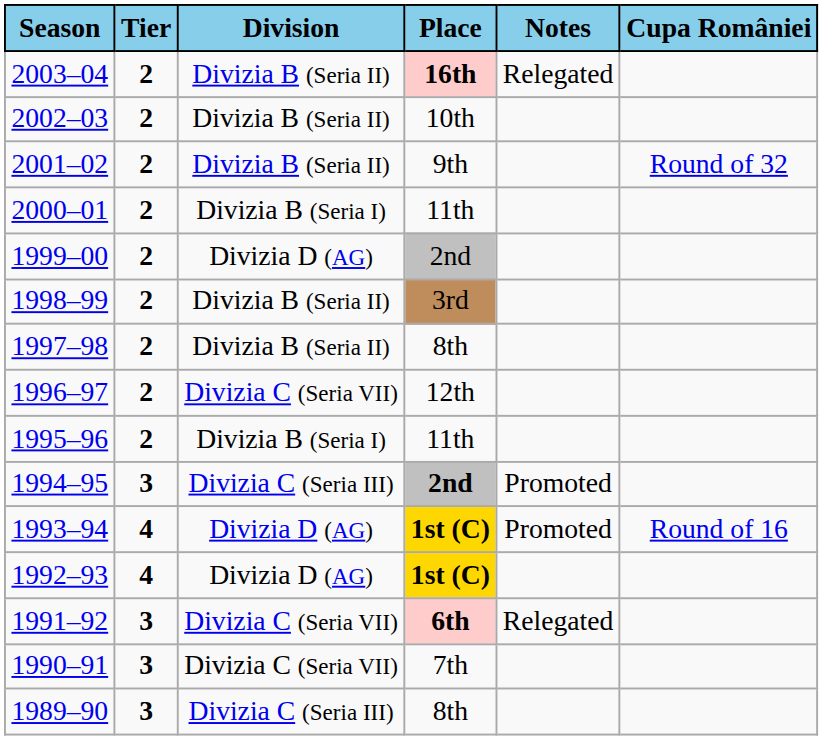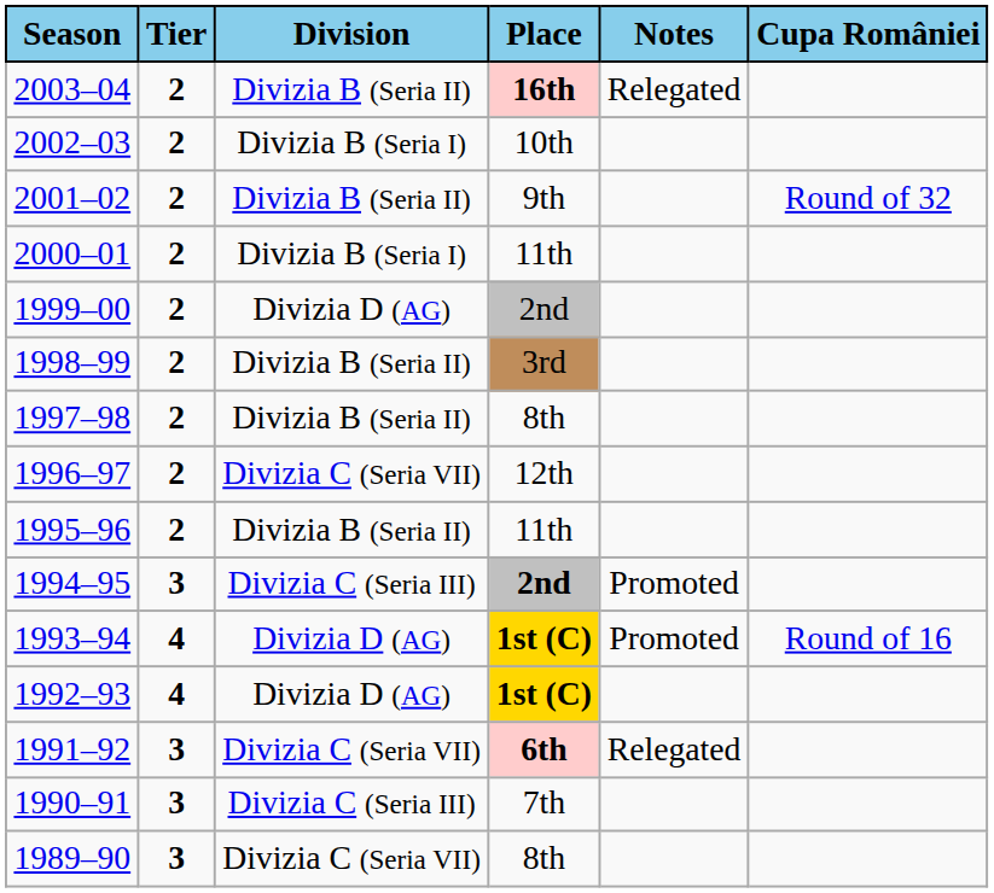 <table class="wikitable" style="text-align:center; font-size:90%">
 <tr>
 <th style="background:#87CEEB;color:#000000;border:1px solid #000000;">Season</th>
 <th style="background:#87CEEB;color:#000000;border:1px solid #000000;">Tier</th>
 <th style="background:#87CEEB;color:#000000;border:1px solid #000000;">Division</th>
 <th style="background:#87CEEB;color:#000000;border:1px solid #000000;">Place</th>
 <th style="background:#87CEEB;color:#000000;border:1px solid #000000;">Notes</th>
 <th style="background:#87CEEB;color:#000000;border:1px solid #000000;">Cupa României</th>
 </tr>
 <tr>
 <td><a href='#'>2003–04</a></td>
 <td><strong>2</strong></td>
 <td><a href='#'>Divizia B</a> <small>(Seria II)</small></td>
 <td align=center bgcolor=#FFCCCC><strong>16th</strong></td>
 <td>Relegated</td>
 <td></td>
 </tr>
 <tr>
 <td><a href='#'>2002–03</a></td>
 <td><strong>2</strong></td>
-<td>Divizia B <small>(Seria II)</small></td>
+<td>Divizia B <small>(Seria I)</small></td>
 <td>10th</td>
 <td></td>
 <td></td>
 </tr>
 <tr>
 <td><a href='#'>2001–02</a></td>
 <td><strong>2</strong></td>
 <td><a href='#'>Divizia B</a> <small>(Seria II)</small></td>
 <td>9th</td>
 <td></td>
 <td><a href='#'>Round of 32</a></td>
 </tr>
 <tr>
 <td><a href='#'>2000–01</a></td>
 <td><strong>2</strong></td>
 <td>Divizia B <small>(Seria I)</small></td>
 <td>11th</td>
 <td></td>
 <td></td>
 </tr>
 <tr>
 <td><a href='#'>1999–00</a></td>
 <td><strong>2</strong></td>
 <td>Divizia D <small>(<a href='#'>AG</a>)</small></td>
 <td align=center bgcolor=silver>2nd</td>
 <td></td>
 <td></td>
 </tr>
 <tr>
 <td><a href='#'>1998–99</a></td>
 <td><strong>2</strong></td>
 <td>Divizia B <small>(Seria II)</small></td>
 <td align=center bgcolor=#BF8D5B>3rd</td>
 <td></td>
 <td></td>
 </tr>
 <tr>
 <td><a href='#'>1997–98</a></td>
 <td><strong>2</strong></td>
 <td>Divizia B <small>(Seria II)</small></td>
 <td>8th</td>
 <td></td>
 <td></td>
 </tr>
 <tr>
 <td><a href='#'>1996–97</a></td>
 <td><strong>2</strong></td>
 <td><a href='#'>Divizia C</a> <small>(Seria VII)</small></td>
 <td>12th</td>
 <td></td>
 <td></td>
 </tr>
 <tr>
 <td><a href='#'>1995–96</a></td>
 <td><strong>2</strong></td>
-<td>Divizia B <small>(Seria I)</small></td>
+<td>Divizia B <small>(Seria II)</small></td>
 <td>11th</td>
 <td></td>
 <td></td>
 </tr>
 <tr>
 <td><a href='#'>1994–95</a></td>
 <td><strong>3</strong></td>
 <td><a href='#'>Divizia C</a> <small>(Seria III)</small></td>
 <td align=center bgcolor=silver><strong>2nd</strong></td>
 <td>Promoted</td>
 <td></td>
 </tr>
 <tr>
 <td><a href='#'>1993–94</a></td>
 <td><strong>4</strong></td>
 <td><a href='#'>Divizia D</a> <small>(<a href='#'>AG</a>)</small></td>
 <td align=center bgcolor=gold><strong>1st</strong> <strong>(C)</strong></td>
 <td>Promoted</td>
 <td><a href='#'>Round of 16</a></td>
 </tr>
 <tr>
 <td><a href='#'>1992–93</a></td>
 <td><strong>4</strong></td>
 <td>Divizia D <small>(<a href='#'>AG</a>)</small></td>
 <td align=center bgcolor=gold><strong>1st</strong> <strong>(C)</strong></td>
 <td></td>
 <td></td>
 </tr>
 <tr>
 <td><a href='#'>1991–92</a></td>
 <td><strong>3</strong></td>
 <td><a href='#'>Divizia C</a> <small>(Seria VII)</small></td>
 <td align=center bgcolor=#FFCCCC><strong>6th</strong></td>
 <td>Relegated</td>
 <td></td>
 </tr>
 <tr>
 <td><a href='#'>1990–91</a></td>
 <td><strong>3</strong></td>
-<td>Divizia C <small>(Seria VII)</small></td>
+<td><a href='#'>Divizia C</a> <small>(Seria III)</small></td>
 <td>7th</td>
 <td></td>
 <td></td>
 </tr>
 <tr>
 <td><a href='#'>1989–90</a></td>
 <td><strong>3</strong></td>
-<td><a href='#'>Divizia C</a> <small>(Seria III)</small></td>
+<td>Divizia C <small>(Seria VII)</small></td>
 <td>8th</td>
 <td></td>
 <td></td>
 </tr>
 </table>
